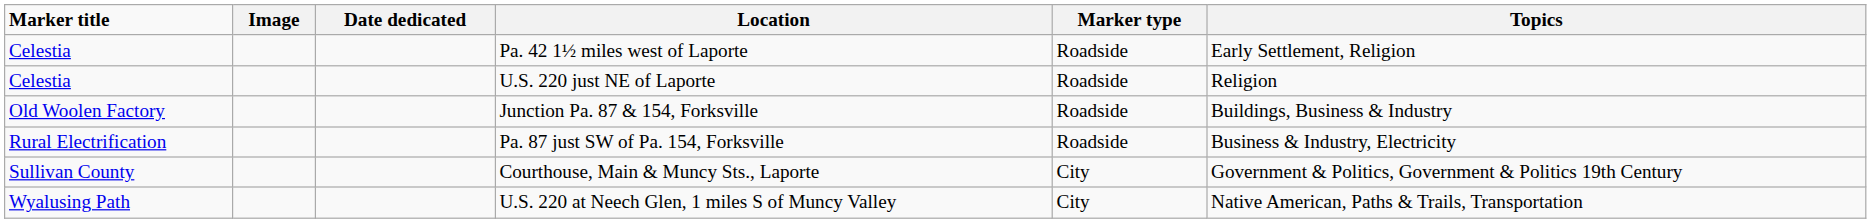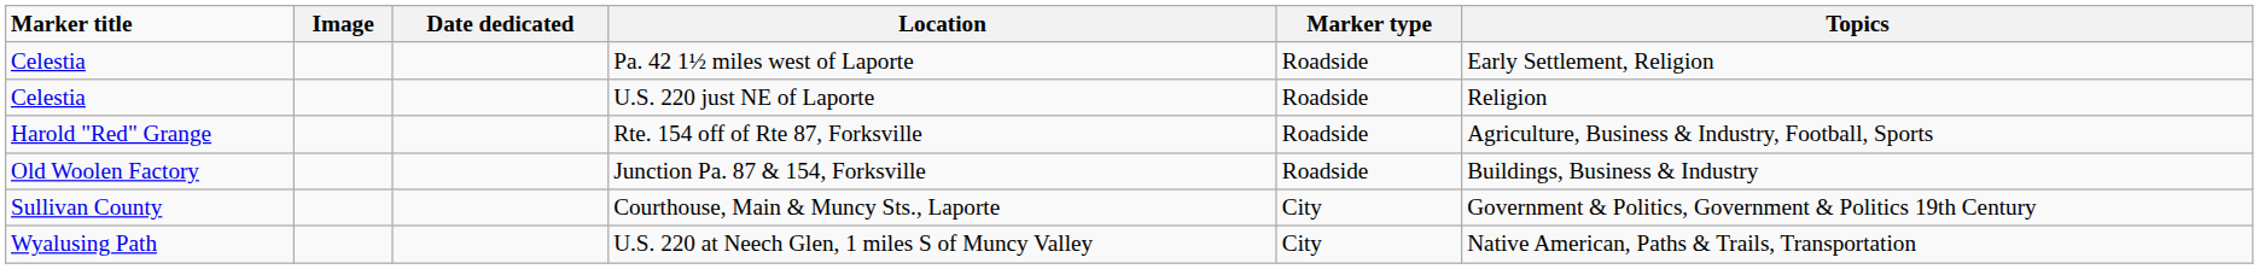 <table class="wikitable sortable" style="width:98%">
 <tr>
 <td><strong>Marker title</strong></td>
 <th class="unsortable"><strong>Image</strong></th>
 <th><strong>Date dedicated</strong></th>
 <th><strong>Location</strong></th>
 <th><strong>Marker type</strong></th>
 <th><strong>Topics</strong></th>
 </tr>
 <tr ->
 <td><a href='#'>Celestia</a></td>
 <td></td>
 <td></td>
 <td>Pa. 42 1½ miles west of Laporte<br><small></small></td>
 <td>Roadside</td>
 <td>Early Settlement, Religion</td>
 </tr>
 <tr ->
 <td><a href='#'>Celestia</a></td>
 <td></td>
 <td></td>
 <td>U.S. 220 just NE of Laporte<br><small></small></td>
 <td>Roadside</td>
 <td>Religion</td>
 </tr>
 <tr ->
+<td><a href='#'>Harold "Red" Grange</a></td>
+<td></td>
+<td></td>
+<td>Rte. 154 off of Rte 87, Forksville<br><small></small></td>
+<td>Roadside</td>
+<td>Agriculture, Business & Industry, Football, Sports</td>
+</tr>
+<tr ->
 <td><a href='#'>Old Woolen Factory</a></td>
 <td></td>
 <td></td>
 <td>Junction Pa. 87 & 154, Forksville<br><small></small></td>
 <td>Roadside</td>
 <td>Buildings, Business & Industry</td>
-</tr>
-<tr ->
-<td><a href='#'>Rural Electrification</a></td>
-<td></td>
-<td></td>
-<td>Pa. 87 just SW of Pa. 154, Forksville<br><small></small></td>
-<td>Roadside</td>
-<td>Business & Industry, Electricity</td>
 </tr>
 <tr ->
 <td><a href='#'>Sullivan County</a></td>
 <td></td>
 <td></td>
 <td>Courthouse, Main & Muncy Sts., Laporte<br><small></small></td>
 <td>City</td>
 <td>Government & Politics, Government & Politics 19th Century</td>
 </tr>
 <tr ->
 <td><a href='#'>Wyalusing Path</a></td>
 <td></td>
 <td></td>
 <td>U.S. 220 at Neech Glen, 1 miles S of Muncy Valley<br><small></small></td>
 <td>City</td>
 <td>Native American, Paths & Trails, Transportation</td>
 </tr>
 </table>
